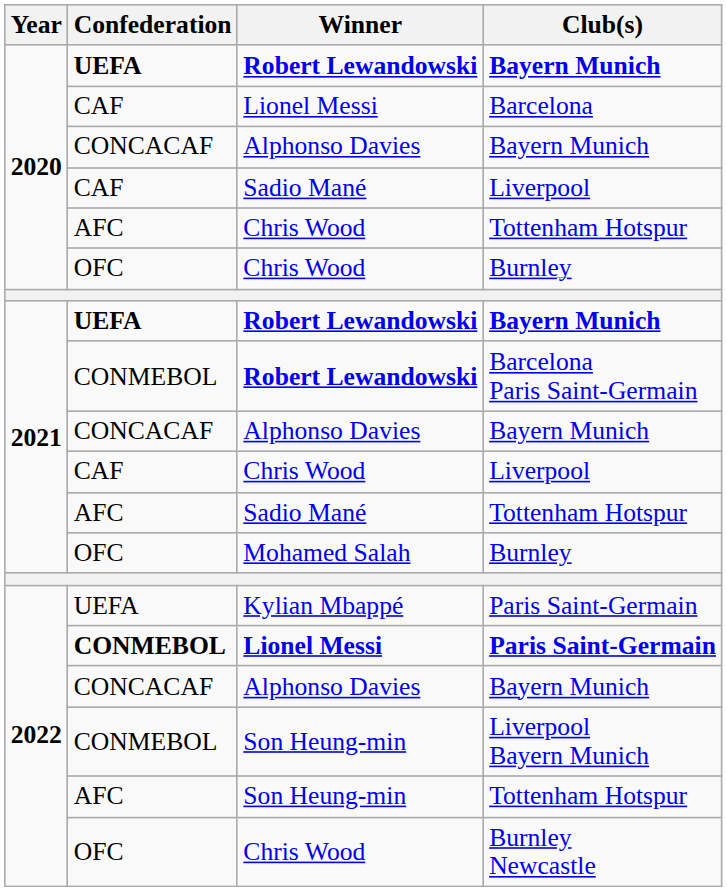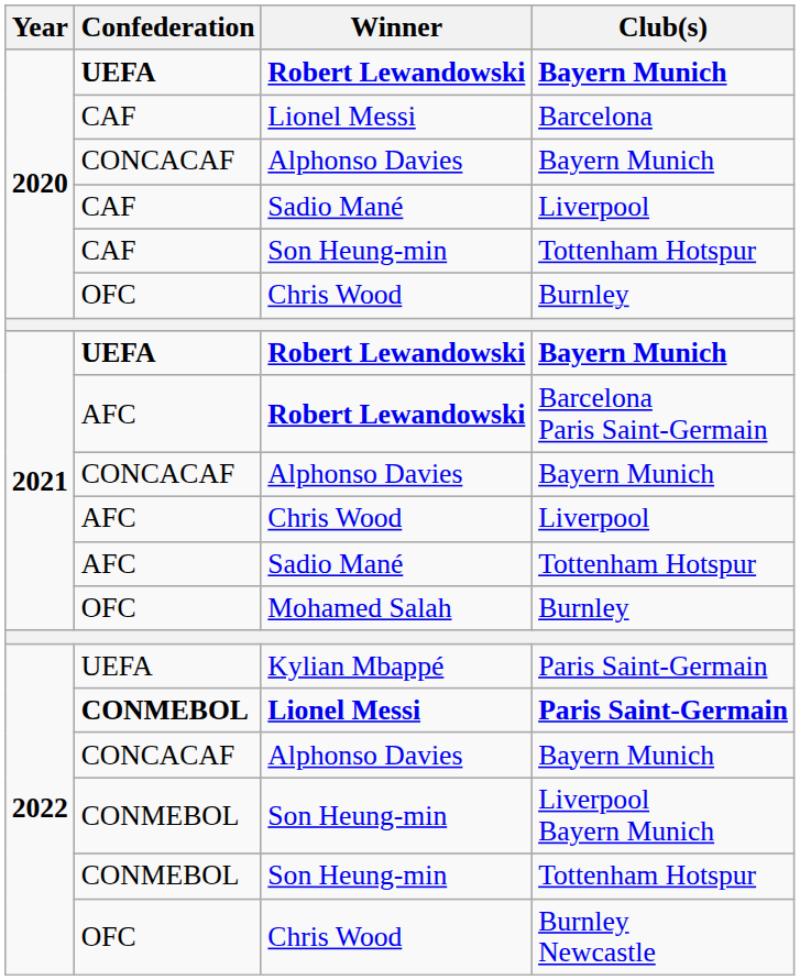 <table class="wikitable">
 <tr>
 <th>Year</th>
 <th>Confederation</th>
 <th>Winner</th>
 <th>Club(s)</th>
 </tr>
 <tr>
 <td rowspan="6"><strong>2020</strong></td>
 <td style="text-align:left;"><strong>UEFA</strong></td>
 <td style="text-align:left;"><strong> <a href='#'>Robert Lewandowski</a></strong></td>
 <td><strong> <a href='#'>Bayern Munich</a></strong></td>
 </tr>
 <tr>
 <td>CAF</td>
 <td style="text-align:left;"> <a href='#'>Lionel Messi</a></td>
 <td> <a href='#'>Barcelona</a></td>
 </tr>
 <tr>
 <td style="text-align:left;">CONCACAF</td>
 <td style="text-align:left;"> <a href='#'>Alphonso Davies</a></td>
 <td> <a href='#'>Bayern Munich</a></td>
 </tr>
 <tr>
 <td style="text-align:left;">CAF</td>
 <td style="text-align:left;"> <a href='#'>Sadio Mané</a></td>
 <td><strong></strong> <a href='#'>Liverpool</a></td>
 </tr>
 <tr>
-<td style="text-align:left;">AFC</td>
-<td> <a href='#'>Chris Wood</a></td>
+<td>CAF</td>
+<td style="text-align:left;"> <a href='#'>Son Heung-min</a></td>
 <td><strong></strong> <a href='#'>Tottenham Hotspur</a></td>
 </tr>
 <tr>
 <td style="text-align:left;">OFC</td>
 <td style="text-align:left;"> <a href='#'>Chris Wood</a></td>
 <td><strong></strong> <a href='#'>Burnley</a></td>
 </tr>
 <tr>
 <th colspan="4"></th>
 </tr>
 <tr>
 <td rowspan="6"><strong>2021</strong></td>
 <td><strong>UEFA</strong></td>
 <td><strong> <a href='#'>Robert Lewandowski</a></strong></td>
 <td><strong> <a href='#'>Bayern Munich</a></strong></td>
 </tr>
 <tr>
-<td>CONMEBOL</td>
+<td style="text-align:left;">AFC</td>
 <td style="text-align:left;"><strong> <a href='#'>Robert Lewandowski</a></strong></td>
 <td><strong></strong> <a href='#'>Barcelona</a><br><strong></strong> <a href='#'>Paris Saint-Germain</a></td>
 </tr>
 <tr>
 <td>CONCACAF</td>
 <td> <a href='#'>Alphonso Davies</a></td>
 <td> <a href='#'>Bayern Munich</a></td>
 </tr>
 <tr>
-<td>CAF</td>
+<td style="text-align:left;">AFC</td>
 <td> <a href='#'>Chris Wood</a></td>
 <td><strong></strong> <a href='#'>Liverpool</a></td>
 </tr>
 <tr>
 <td>AFC</td>
 <td> <a href='#'>Sadio Mané</a></td>
 <td><strong></strong> <a href='#'>Tottenham Hotspur</a></td>
 </tr>
 <tr>
 <td>OFC</td>
 <td> <a href='#'>Mohamed Salah</a></td>
 <td><strong></strong> <a href='#'>Burnley</a></td>
 </tr>
 <tr>
 <th colspan="4"></th>
 </tr>
 <tr>
 <td rowspan="6"><strong>2022</strong></td>
 <td>UEFA</td>
 <td> <a href='#'>Kylian Mbappé</a></td>
 <td><strong></strong> <a href='#'>Paris Saint-Germain</a></td>
 </tr>
 <tr>
 <td><strong>CONMEBOL</strong></td>
 <td><strong> <a href='#'>Lionel Messi</a></strong></td>
 <td><strong> <a href='#'>Paris Saint-Germain</a></strong></td>
 </tr>
 <tr>
 <td>CONCACAF</td>
 <td> <a href='#'>Alphonso Davies</a></td>
 <td> <a href='#'>Bayern Munich</a></td>
 </tr>
 <tr>
 <td style="text-align:left;">CONMEBOL</td>
 <td> <a href='#'>Son Heung-min</a></td>
 <td><strong></strong> <a href='#'>Liverpool</a><br> <a href='#'>Bayern Munich</a></td>
 </tr>
 <tr>
-<td>AFC</td>
+<td style="text-align:left;">CONMEBOL</td>
 <td> <a href='#'>Son Heung-min</a></td>
 <td><strong></strong> <a href='#'>Tottenham Hotspur</a></td>
 </tr>
 <tr>
 <td>OFC</td>
 <td> <a href='#'>Chris Wood</a></td>
 <td><strong></strong> <a href='#'>Burnley</a><br><strong></strong> <a href='#'>Newcastle</a></td>
 </tr>
 </table>
